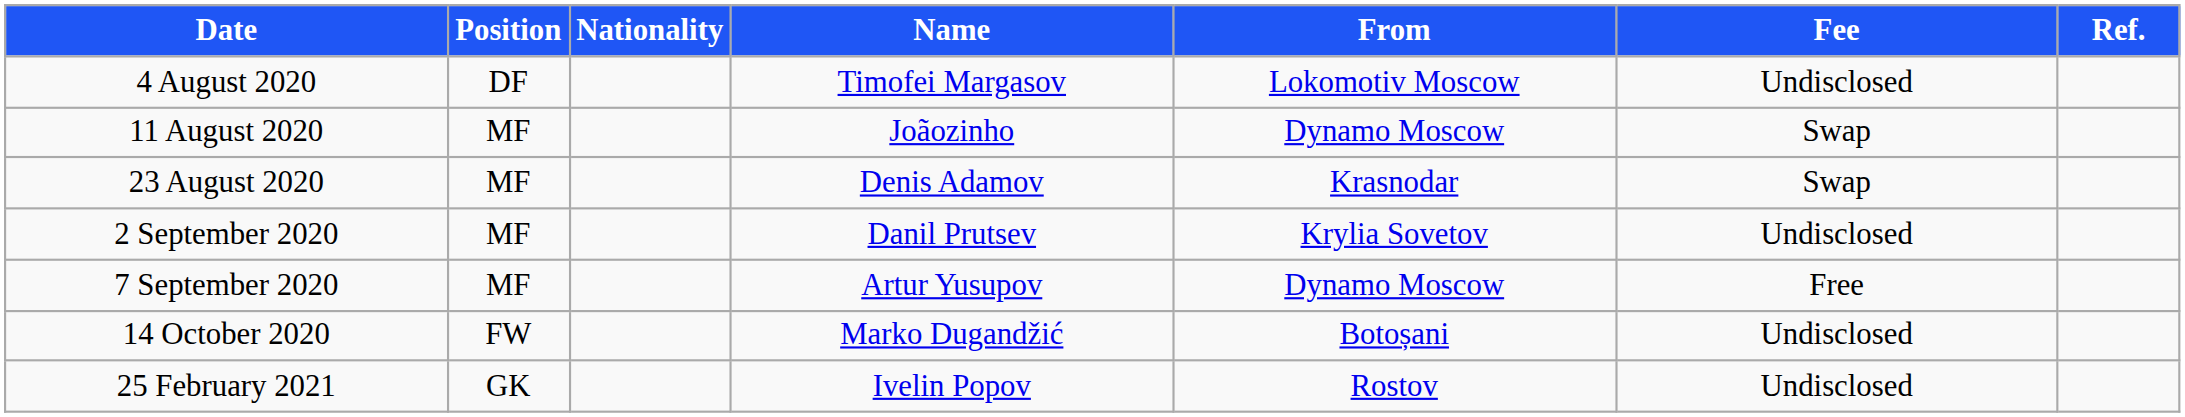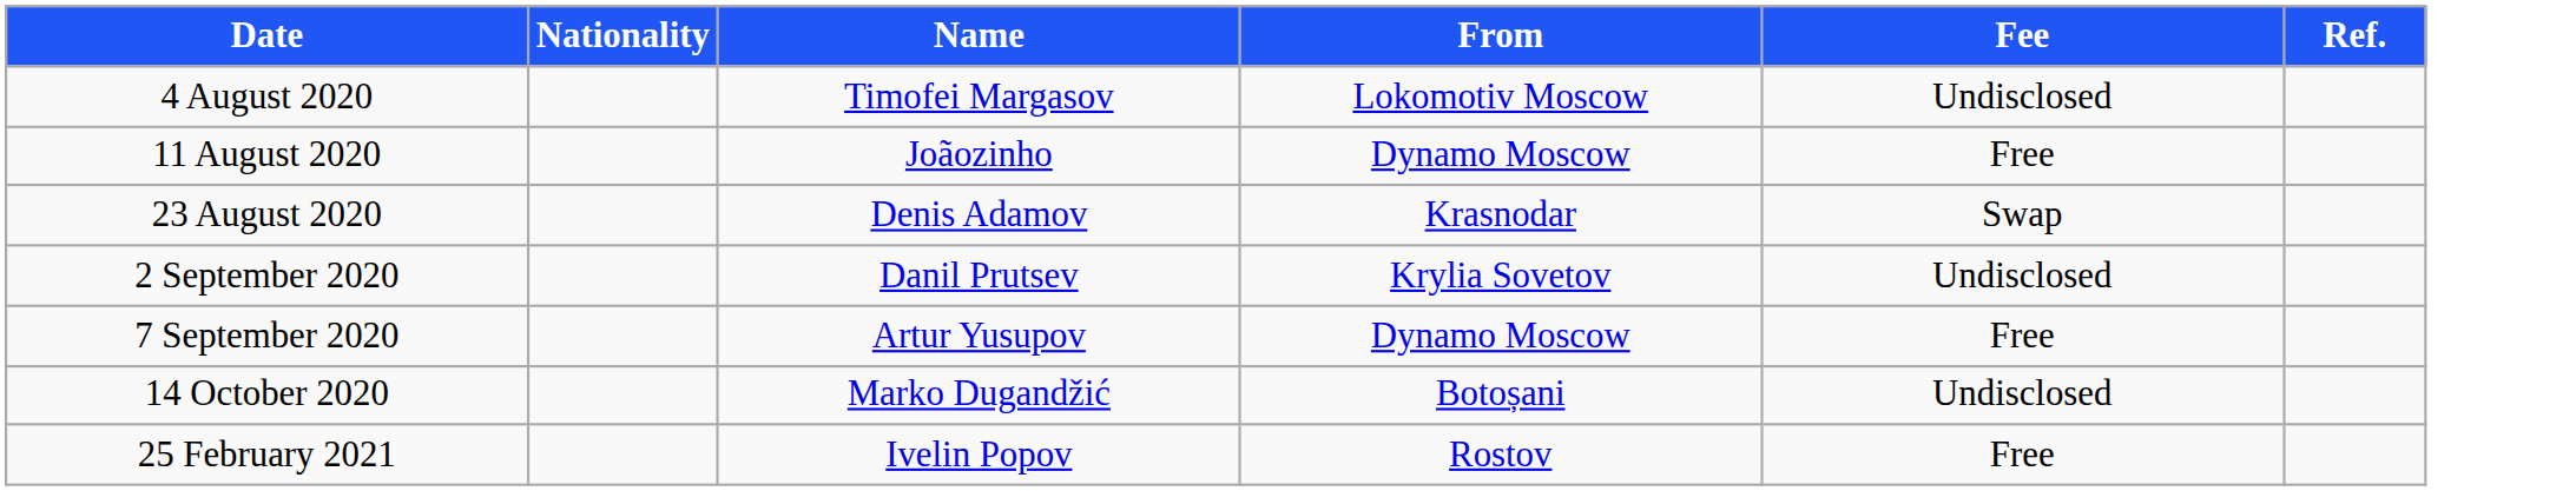 <table class="wikitable"  style="text-align:center; font-size:90%; ">
 <tr>
 <th style="background:#1F56F5; color:white; width:200px;">Date</th>
-<th style="background:#1F56F5; color:white; width:50px;">Position</th>
 <th style="background:#1F56F5; color:white; width:505x;">Nationality</th>
 <th style="background:#1F56F5; color:white; width:200px;">Name</th>
 <th style="background:#1F56F5; color:white; width:200px;">From</th>
 <th style="background:#1F56F5; color:white; width:200px;">Fee</th>
 <th style="background:#1F56F5; color:white; width:50px;">Ref.</th>
 </tr>
 <tr>
 <td>4 August 2020</td>
-<td>DF</td>
 <td></td>
 <td><a href='#'>Timofei Margasov</a></td>
 <td><a href='#'>Lokomotiv Moscow</a></td>
 <td>Undisclosed</td>
 <td></td>
 </tr>
 <tr>
 <td>11 August 2020</td>
-<td>MF</td>
 <td></td>
 <td><a href='#'>Joãozinho</a></td>
 <td><a href='#'>Dynamo Moscow</a></td>
-<td>Swap</td>
+<td>Free</td>
 <td></td>
 </tr>
 <tr>
 <td>23 August 2020</td>
-<td>MF</td>
 <td></td>
 <td><a href='#'>Denis Adamov</a></td>
 <td><a href='#'>Krasnodar</a></td>
 <td>Swap</td>
 <td></td>
 </tr>
 <tr>
 <td>2 September 2020</td>
-<td>MF</td>
 <td></td>
 <td><a href='#'>Danil Prutsev</a></td>
 <td><a href='#'>Krylia Sovetov</a></td>
 <td>Undisclosed</td>
 <td></td>
 </tr>
 <tr>
 <td>7 September 2020</td>
-<td>MF</td>
 <td></td>
 <td><a href='#'>Artur Yusupov</a></td>
 <td><a href='#'>Dynamo Moscow</a></td>
 <td>Free</td>
 <td></td>
 </tr>
 <tr>
 <td>14 October 2020</td>
-<td>FW</td>
 <td></td>
 <td><a href='#'>Marko Dugandžić</a></td>
 <td><a href='#'>Botoșani</a></td>
 <td>Undisclosed</td>
 <td></td>
 </tr>
 <tr>
 <td>25 February 2021</td>
-<td>GK</td>
 <td></td>
 <td><a href='#'>Ivelin Popov</a></td>
 <td><a href='#'>Rostov</a></td>
-<td>Undisclosed</td>
+<td>Free</td>
 <td></td>
 </tr>
 </table>
